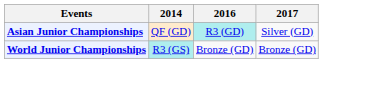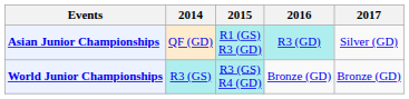 <table class="wikitable" style="font-size: 90%; text-align:center">
 <tr>
 <th>Events</th>
 <th>2014</th>
+<th>2015</th>
 <th>2016</th>
 <th>2017</th>
 </tr>
 <tr>
 <td bgcolor="#ECF2FF"; align="left"><strong><a href='#'>Asian Junior Championships</a></strong></td>
 <td bgcolor=FFEBCD><a href='#'>QF (GD)</a></td>
+<td bgcolor=AFEEEE><a href='#'>R1 (GS)</a><br><a href='#'>R3 (GD)</a></td>
 <td bgcolor=AFEEEE><a href='#'>R3 (GD)</a></td>
 <td> <a href='#'>Silver (GD)</a></td>
 </tr>
 <tr>
 <td bgcolor="#ECF2FF"; align="left"><strong><a href='#'>World Junior Championships</a></strong></td>
 <td bgcolor=AFEEEE><a href='#'>R3 (GS)</a></td>
+<td bgcolor=AFEEEE><a href='#'>R3 (GS)</a><br><a href='#'>R4 (GD)</a></td>
 <td> <a href='#'>Bronze (GD)</a></td>
 <td> <a href='#'>Bronze (GD)</a></td>
 </tr>
 </table>
